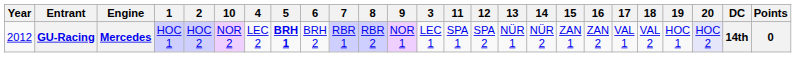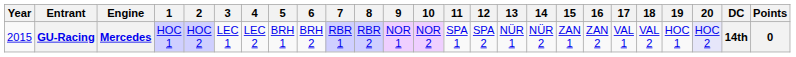 <table class="wikitable" style="text-align:center; font-size:85%">
 <tr>
 <th>Year</th>
 <th>Entrant</th>
 <th>Engine</th>
 <th>1</th>
 <th>2</th>
-<th>10</th>
+<th>3</th>
 <th>4</th>
 <th>5</th>
 <th>6</th>
 <th>7</th>
 <th>8</th>
 <th>9</th>
-<th>3</th>
+<th>10</th>
 <th>11</th>
 <th>12</th>
 <th>13</th>
 <th>14</th>
 <th>15</th>
 <th>16</th>
 <th>17</th>
 <th>18</th>
 <th>19</th>
 <th>20</th>
 <th>DC</th>
 <th>Points</th>
 </tr>
 <tr>
-<td><a href='#'>2012</a></td>
+<td><a href='#'>2015</a></td>
 <th><a href='#'>GU-Racing</a></th>
 <th><a href='#'>Mercedes</a></th>
 <td style="background:#CFCFFF;"><a href='#'>HOC<br>1</a><br></td>
 <td style="background:#CFCFFF;"><a href='#'>HOC<br>2</a><br></td>
-<td style="background:#EFCFFF;"><a href='#'>NOR<br>2</a><br></td>
+<td><a href='#'>LEC<br>1</a></td>
 <td><a href='#'>LEC<br>2</a></td>
-<td><strong><a href='#'>BRH<br>1</a></strong></td>
+<td><a href='#'>BRH<br>1</a></td>
 <td><a href='#'>BRH<br>2</a></td>
 <td style="background:#CFCFFF;"><a href='#'>RBR<br>1</a><br></td>
 <td style="background:#CFCFFF;"><a href='#'>RBR<br>2</a><br></td>
 <td style="background:#EFCFFF;"><a href='#'>NOR<br>1</a><br></td>
-<td><a href='#'>LEC<br>1</a></td>
+<td style="background:#EFCFFF;"><a href='#'>NOR<br>2</a><br></td>
 <td><a href='#'>SPA<br>1</a></td>
 <td><a href='#'>SPA<br>2</a></td>
 <td><a href='#'>NÜR<br>1</a></td>
 <td><a href='#'>NÜR<br>2</a></td>
 <td><a href='#'>ZAN<br>1</a></td>
 <td><a href='#'>ZAN<br>2</a></td>
 <td><a href='#'>VAL<br>1</a></td>
 <td><a href='#'>VAL<br>2</a></td>
 <td><a href='#'>HOC<br>1</a></td>
 <td style="background: lavender;"><a href='#'>HOC<br>2</a></td>
 <th>14th</th>
 <th>0</th>
 </tr>
 </table>
